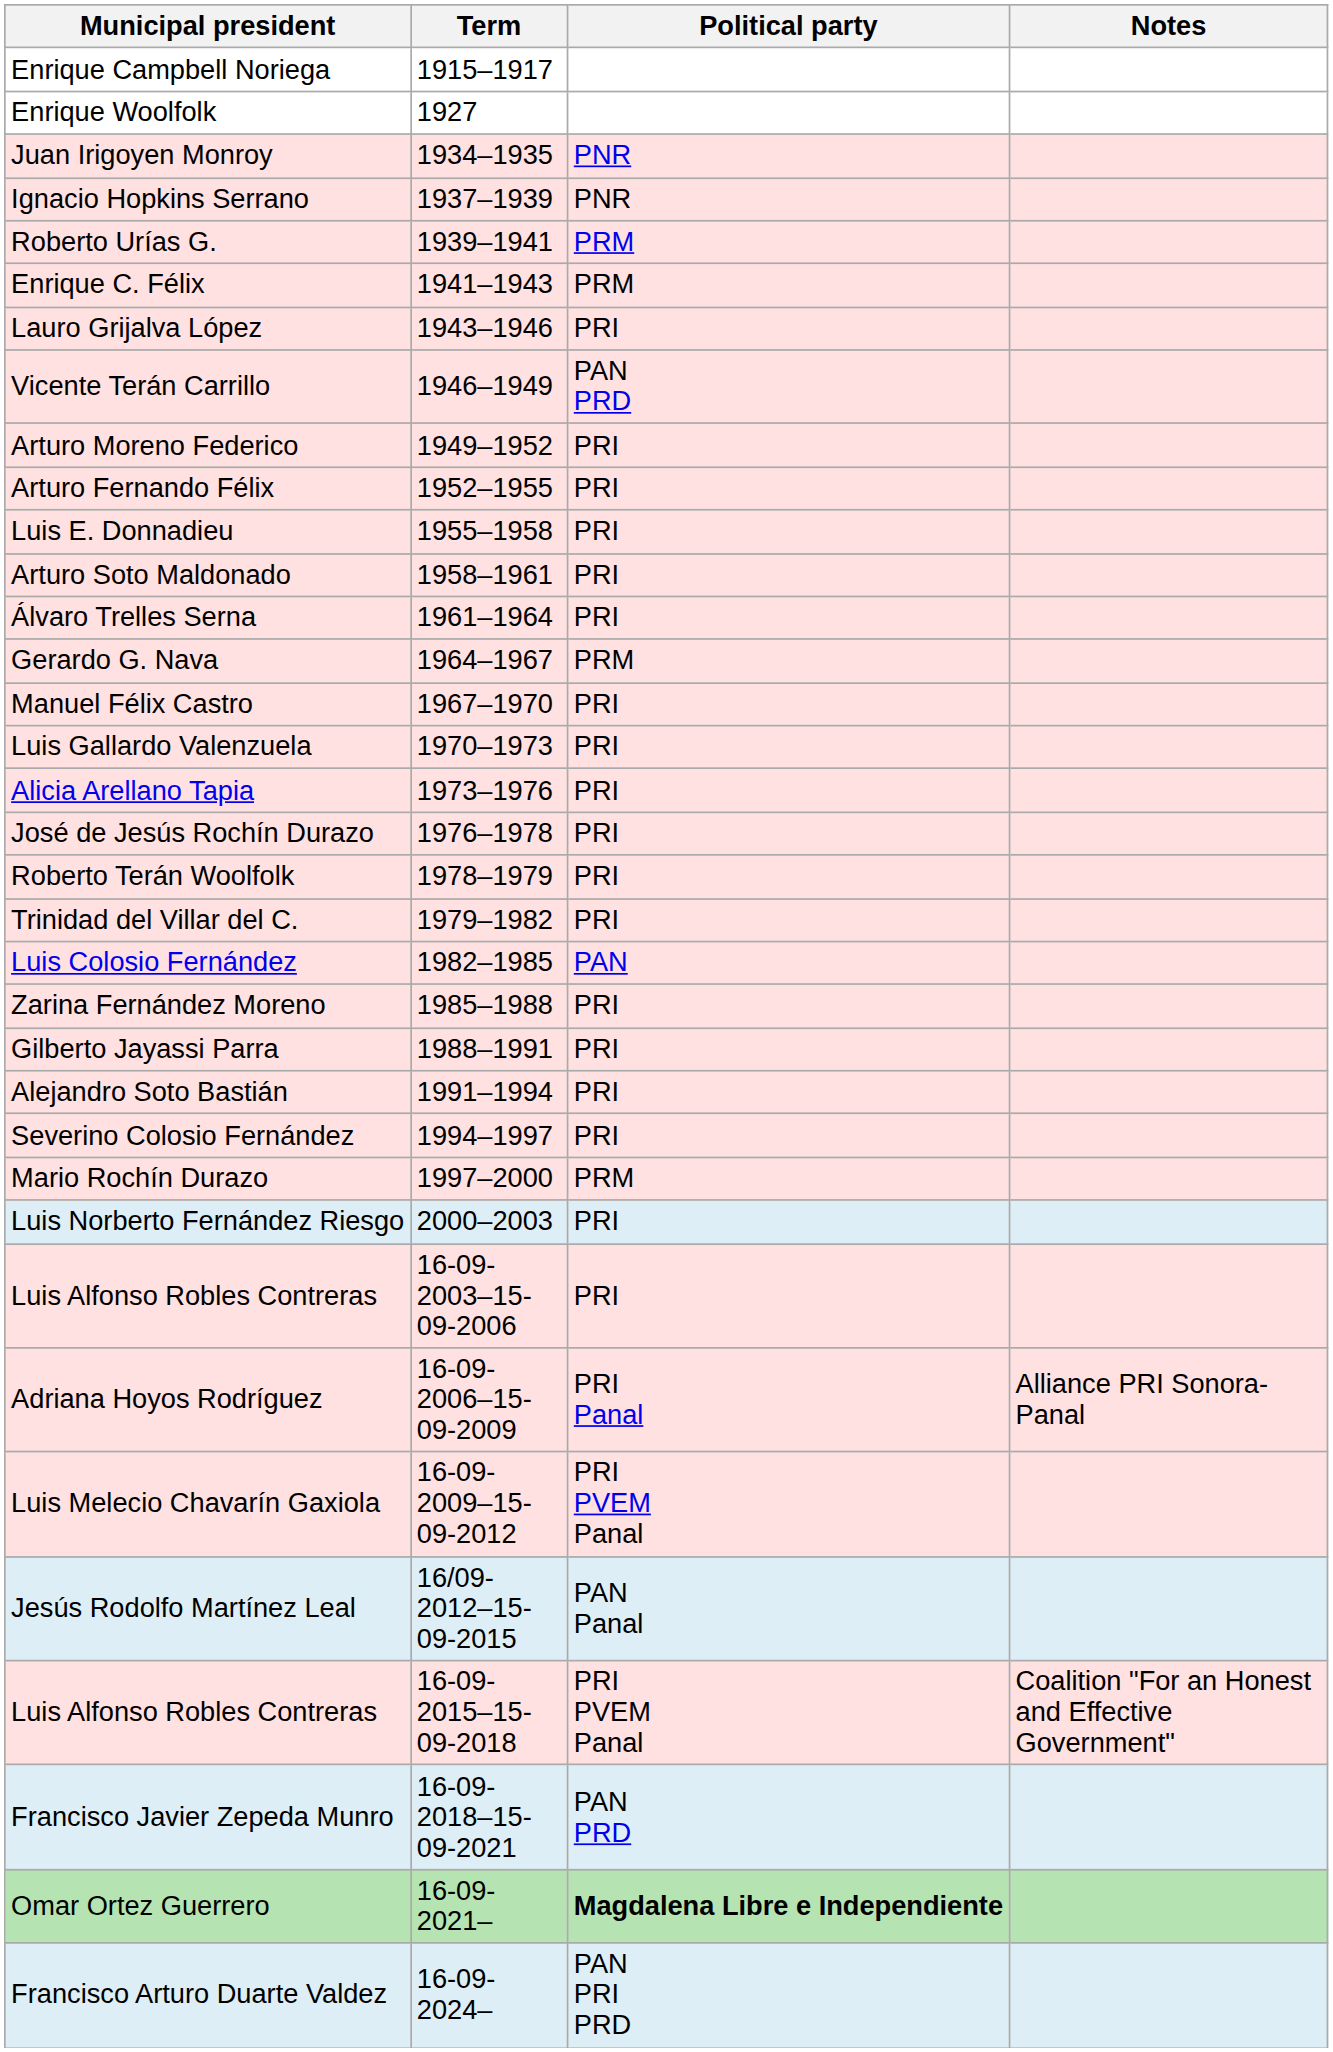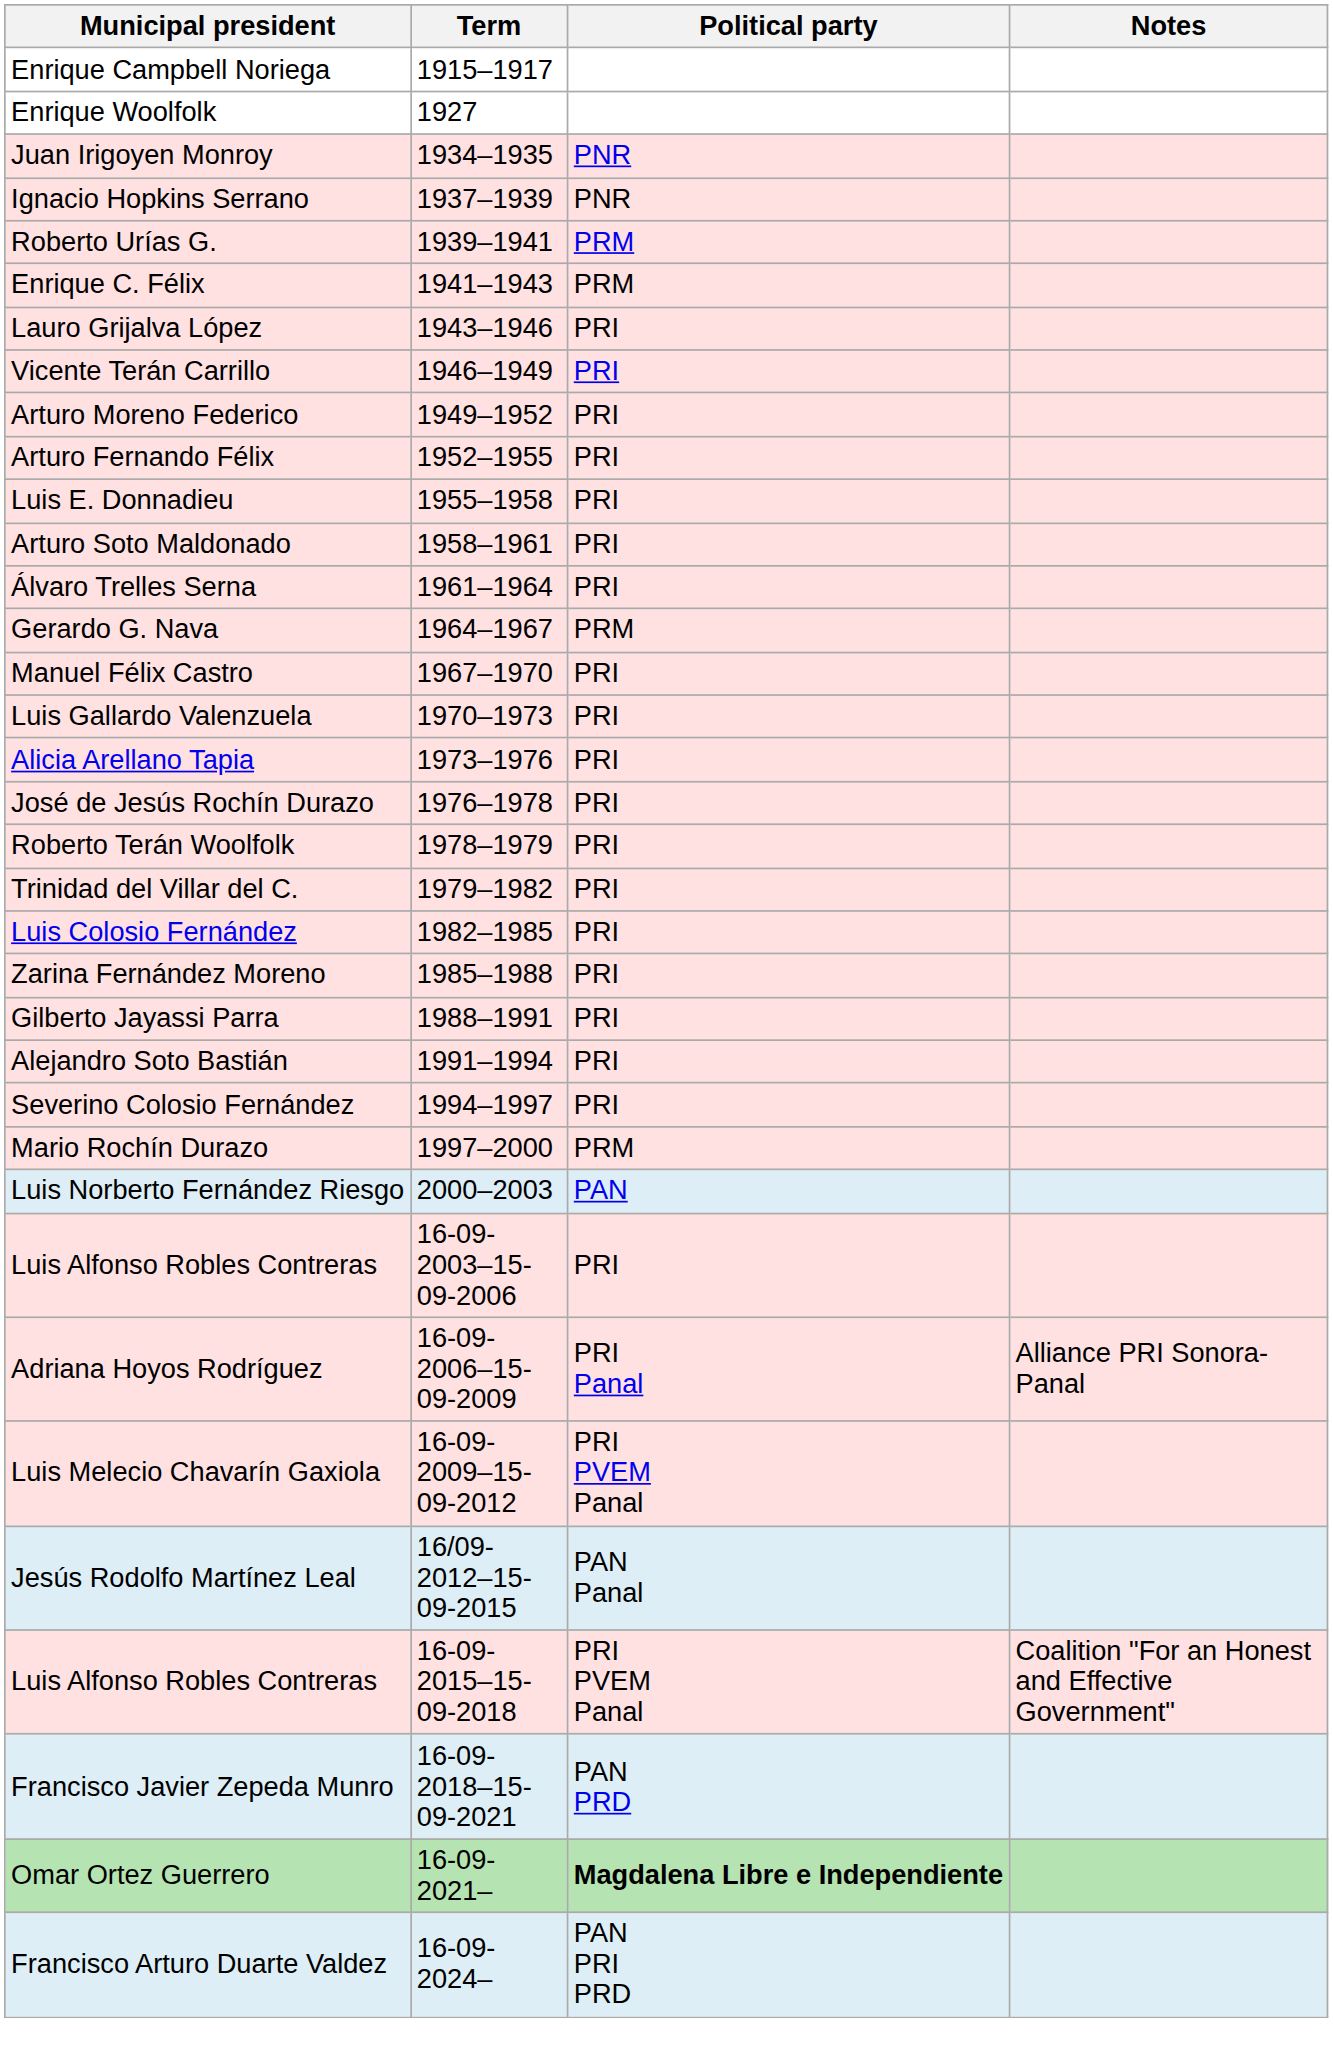 <table class="wikitable">
 <tr>
 <th>Municipal president</th>
 <th width=85px>Term</th>
 <th>Political party</th>
 <th width=180px>Notes</th>
 </tr>
 <tr style="background:#ffffff">
 <td>Enrique Campbell Noriega</td>
 <td>1915–1917</td>
 <td></td>
 <td></td>
 </tr>
 <tr style="background:#ffffff">
 <td>Enrique Woolfolk</td>
 <td>1927</td>
 <td></td>
 <td></td>
 </tr>
 <tr style="background:#ffe1e1">
 <td>Juan Irigoyen Monroy</td>
 <td>1934–1935</td>
 <td><a href='#'>PNR</a> </td>
 <td></td>
 </tr>
 <tr style="background:#ffe1e1">
 <td>Ignacio Hopkins Serrano</td>
 <td>1937–1939</td>
 <td>PNR </td>
 <td></td>
 </tr>
 <tr style="background:#ffe1e1">
 <td>Roberto Urías G.</td>
 <td>1939–1941</td>
 <td><a href='#'>PRM</a> </td>
 <td></td>
 </tr>
 <tr style="background:#ffe1e1">
 <td>Enrique C. Félix</td>
 <td>1941–1943</td>
 <td>PRM </td>
 <td></td>
 </tr>
 <tr style="background:#ffe1e1">
 <td>Lauro Grijalva López</td>
 <td>1943–1946</td>
 <td>PRI </td>
 <td></td>
 </tr>
 <tr style="background:#ffe1e1">
 <td>Vicente Terán Carrillo</td>
 <td>1946–1949</td>
-<td>PAN <br> <a href='#'>PRD</a> </td>
+<td><a href='#'>PRI</a> </td>
 <td></td>
 </tr>
 <tr style="background:#ffe1e1">
 <td>Arturo Moreno Federico</td>
 <td>1949–1952</td>
 <td>PRI </td>
 <td></td>
 </tr>
 <tr style="background:#ffe1e1">
 <td>Arturo Fernando Félix</td>
 <td>1952–1955</td>
 <td>PRI </td>
 <td></td>
 </tr>
 <tr style="background:#ffe1e1">
 <td>Luis E. Donnadieu</td>
 <td>1955–1958</td>
 <td>PRI </td>
 <td></td>
 </tr>
 <tr style="background:#ffe1e1">
 <td>Arturo Soto Maldonado</td>
 <td>1958–1961</td>
 <td>PRI </td>
 <td></td>
 </tr>
 <tr style="background:#ffe1e1">
 <td>Álvaro Trelles Serna</td>
 <td>1961–1964</td>
 <td>PRI </td>
 <td></td>
 </tr>
 <tr style="background:#ffe1e1">
 <td>Gerardo G. Nava</td>
 <td>1964–1967</td>
 <td>PRM </td>
 <td></td>
 </tr>
 <tr style="background:#ffe1e1">
 <td>Manuel Félix Castro</td>
 <td>1967–1970</td>
 <td>PRI </td>
 <td></td>
 </tr>
 <tr style="background:#ffe1e1">
 <td>Luis Gallardo Valenzuela</td>
 <td>1970–1973</td>
 <td>PRI </td>
 <td></td>
 </tr>
 <tr style="background:#ffe1e1">
 <td><a href='#'>Alicia Arellano Tapia</a></td>
 <td>1973–1976</td>
 <td>PRI </td>
 <td></td>
 </tr>
 <tr style="background:#ffe1e1">
 <td>José de Jesús Rochín Durazo</td>
 <td>1976–1978</td>
 <td>PRI </td>
 <td></td>
 </tr>
 <tr style="background:#ffe1e1">
 <td>Roberto Terán Woolfolk</td>
 <td>1978–1979</td>
 <td>PRI </td>
 <td></td>
 </tr>
 <tr style="background:#ffe1e1">
 <td>Trinidad del Villar del C.</td>
 <td>1979–1982</td>
 <td>PRI </td>
 <td></td>
 </tr>
 <tr style="background:#ffe1e1">
 <td><a href='#'>Luis Colosio Fernández</a></td>
 <td>1982–1985</td>
-<td><a href='#'>PAN</a> </td>
+<td>PRI </td>
 <td></td>
 </tr>
 <tr style="background:#ffe1e1">
 <td>Zarina Fernández Moreno</td>
 <td>1985–1988</td>
 <td>PRI </td>
 <td></td>
 </tr>
 <tr style="background:#ffe1e1">
 <td>Gilberto Jayassi Parra</td>
 <td>1988–1991</td>
 <td>PRI </td>
 <td></td>
 </tr>
 <tr style="background:#ffe1e1">
 <td>Alejandro Soto Bastián</td>
 <td>1991–1994</td>
 <td>PRI </td>
 <td></td>
 </tr>
 <tr style="background:#ffe1e1">
 <td>Severino Colosio Fernández</td>
 <td>1994–1997</td>
 <td>PRI </td>
 <td></td>
 </tr>
 <tr style="background:#ffe1e1">
 <td>Mario Rochín Durazo</td>
 <td>1997–2000</td>
 <td>PRM </td>
 <td></td>
 </tr>
 <tr style="background:#ddeef6">
 <td>Luis Norberto  Fernández Riesgo</td>
 <td>2000–2003</td>
-<td>PRI </td>
+<td><a href='#'>PAN</a> </td>
 <td></td>
 </tr>
 <tr style="background:#ffe1e1">
 <td>Luis Alfonso Robles Contreras</td>
 <td>16-09-2003–15-09-2006</td>
 <td>PRI </td>
 <td></td>
 </tr>
 <tr style="background:#ffe1e1">
 <td>Adriana Hoyos Rodríguez</td>
 <td>16-09-2006–15-09-2009</td>
 <td>PRI <br> <a href='#'>Panal</a> </td>
 <td>Alliance PRI Sonora-Panal</td>
 </tr>
 <tr style="background:#ffe1e1">
 <td>Luis Melecio Chavarín Gaxiola</td>
 <td>16-09-2009–15-09-2012</td>
 <td>PRI <br> <a href='#'>PVEM</a> <br> Panal </td>
 <td></td>
 </tr>
 <tr style="background:#ddeef6">
 <td>Jesús Rodolfo Martínez Leal</td>
 <td>16/09-2012–15-09-2015</td>
 <td>PAN <br> Panal </td>
 <td></td>
 </tr>
 <tr style="background:#ffe1e1">
 <td>Luis Alfonso Robles Contreras</td>
 <td>16-09-2015–15-09-2018</td>
 <td>PRI <br> PVEM <br> Panal </td>
 <td>Coalition "For an Honest and Effective Government"</td>
 </tr>
 <tr style="background:#ddeef6">
 <td>Francisco Javier Zepeda Munro</td>
 <td>16-09-2018–15-09-2021</td>
 <td>PAN <br> <a href='#'>PRD</a> </td>
 <td></td>
 </tr>
 <tr style="background:#b5e3b2;">
 <td>Omar Ortez Guerrero</td>
 <td>16-09-2021–</td>
 <td><strong>Magdalena Libre e Independiente</strong></td>
 <td></td>
 </tr>
 <tr style="background:#ddeef6;">
 <td>Francisco Arturo Duarte Valdez</td>
 <td>16-09-2024–</td>
 <td>PAN <br> PRI <br> PRD </td>
 <td></td>
 </tr>
 </table>
